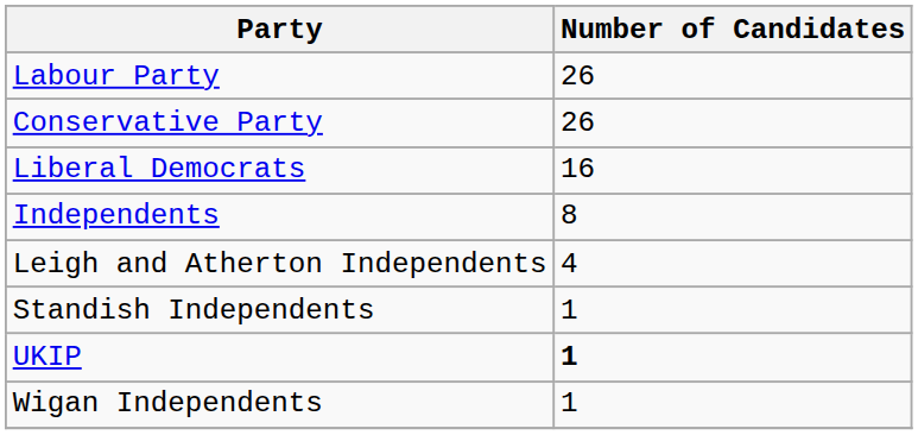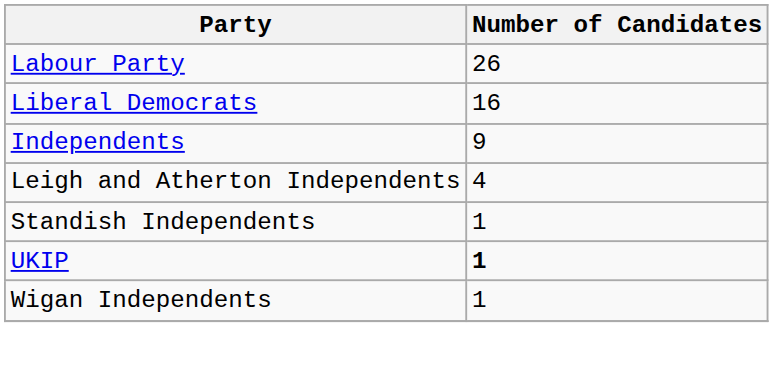 <table class="wikitable sortable mw-collapsible">
 <tr>
 <th>Party</th>
 <th>Number of Candidates</th>
 </tr>
 <tr>
 <td><a href='#'>Labour Party</a></td>
 <td>26</td>
 </tr>
 <tr>
-<td><a href='#'>Conservative Party</a></td>
-<td>26</td>
-</tr>
-<tr>
 <td><a href='#'>Liberal Democrats</a></td>
 <td>16</td>
 </tr>
 <tr>
 <td><a href='#'>Independents</a></td>
-<td>8</td>
+<td>9</td>
 </tr>
 <tr>
 <td>Leigh and Atherton Independents</td>
 <td>4</td>
 </tr>
 <tr>
 <td>Standish Independents</td>
 <td>1</td>
 </tr>
 <tr>
 <td><a href='#'>UKIP</a></td>
 <td><strong>1</strong></td>
 </tr>
 <tr>
 <td>Wigan Independents</td>
 <td>1</td>
 </tr>
 <tr>
 </tr>
 </table>
